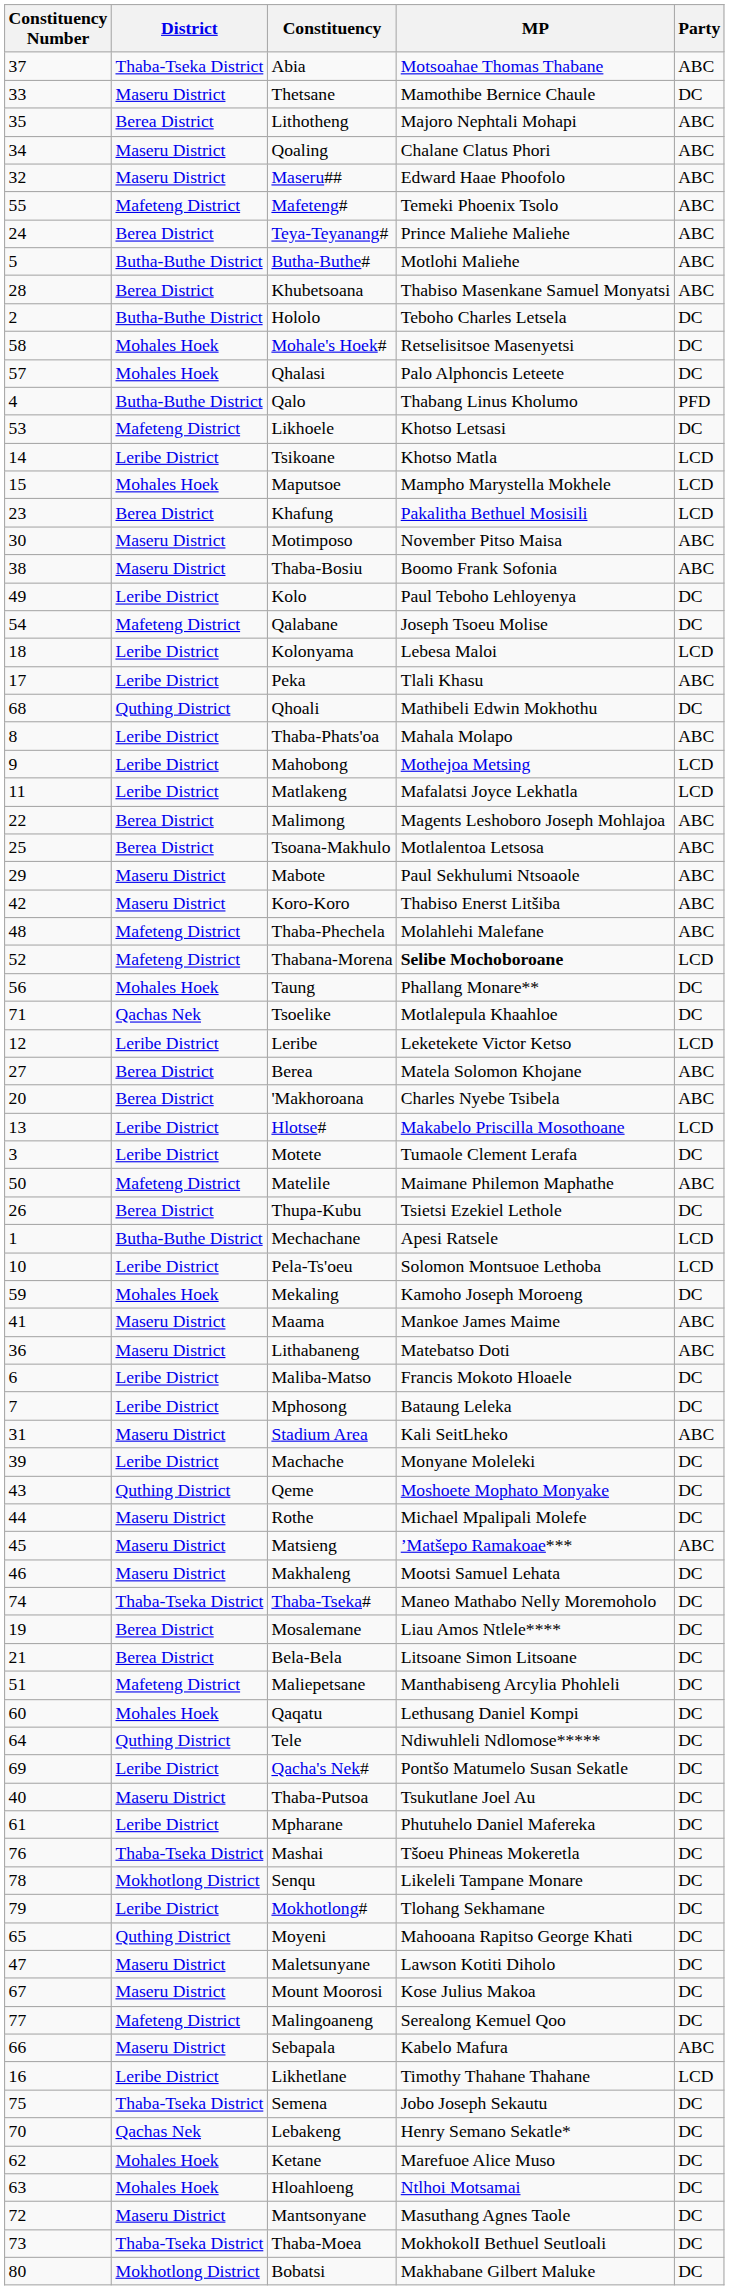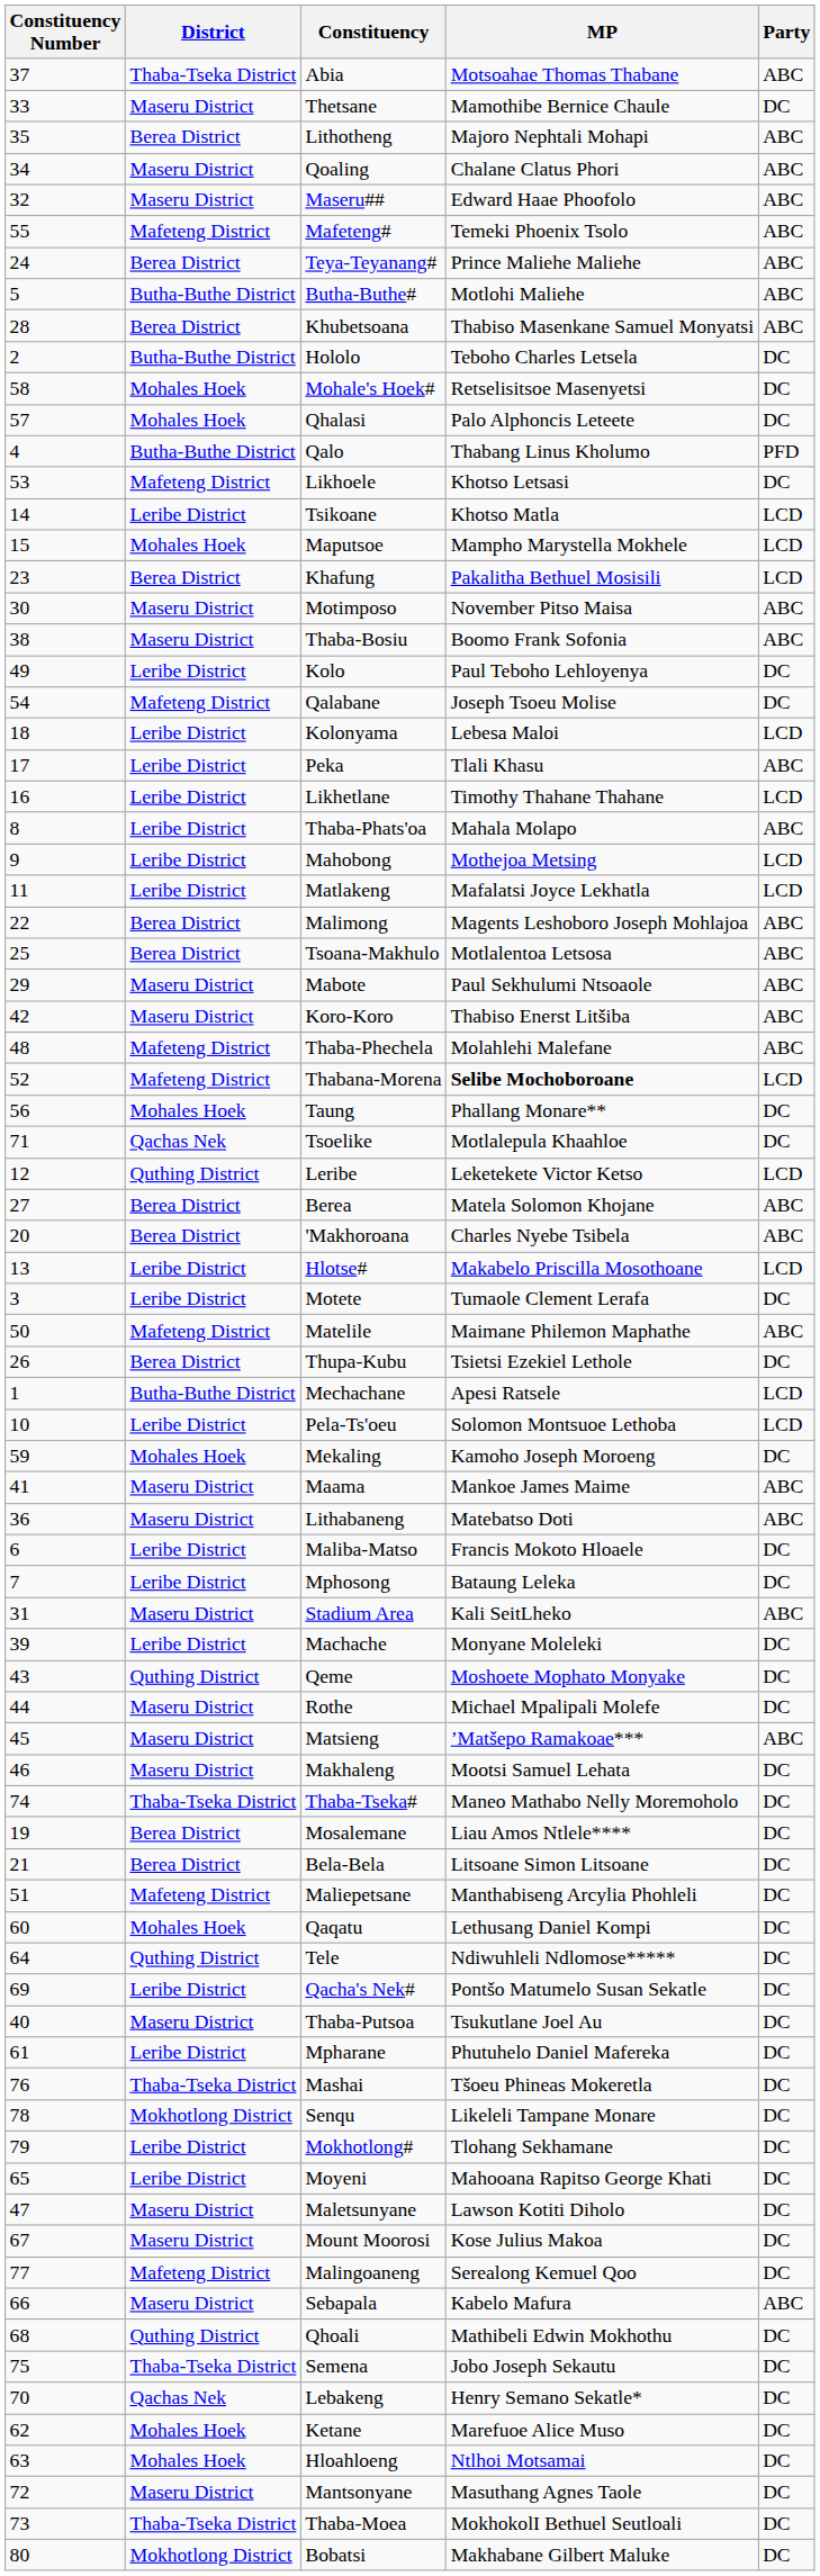 <table class="wikitable sortable">
 <tr>
 <th>Constituency<br>Number</th>
 <th><a href='#'>District</a></th>
 <th>Constituency</th>
 <th>MP</th>
 <th>Party</th>
 </tr>
 <tr>
 <td>37</td>
 <td><a href='#'>Thaba-Tseka District</a></td>
 <td>Abia</td>
 <td><a href='#'>Motsoahae Thomas Thabane</a></td>
 <td>ABC</td>
 </tr>
 <tr>
 <td>33</td>
 <td><a href='#'>Maseru District</a></td>
 <td>Thetsane</td>
 <td>Mamothibe Bernice Chaule</td>
 <td>DC</td>
 </tr>
 <tr>
 <td>35</td>
 <td><a href='#'>Berea District</a></td>
 <td>Lithotheng</td>
 <td>Majoro Nephtali Mohapi</td>
 <td>ABC</td>
 </tr>
 <tr>
 <td>34</td>
 <td><a href='#'>Maseru District</a></td>
 <td>Qoaling</td>
 <td>Chalane Clatus Phori</td>
 <td>ABC</td>
 </tr>
 <tr>
 <td>32</td>
 <td><a href='#'>Maseru District</a></td>
 <td><a href='#'>Maseru</a>##</td>
 <td>Edward Haae Phoofolo</td>
 <td>ABC</td>
 </tr>
 <tr>
 <td>55</td>
 <td><a href='#'>Mafeteng District</a></td>
 <td><a href='#'>Mafeteng</a>#</td>
 <td>Temeki Phoenix Tsolo</td>
 <td>ABC</td>
 </tr>
 <tr>
 <td>24</td>
 <td><a href='#'>Berea District</a></td>
 <td><a href='#'>Teya-Teyanang</a>#</td>
 <td>Prince Maliehe Maliehe</td>
 <td>ABC</td>
 </tr>
 <tr>
 <td>5</td>
 <td><a href='#'>Butha-Buthe District</a></td>
 <td><a href='#'>Butha-Buthe</a>#</td>
 <td>Motlohi Maliehe</td>
 <td>ABC</td>
 </tr>
 <tr>
 <td>28</td>
 <td><a href='#'>Berea District</a></td>
 <td>Khubetsoana</td>
 <td>Thabiso Masenkane Samuel Monyatsi</td>
 <td>ABC</td>
 </tr>
 <tr>
 <td>2</td>
 <td><a href='#'>Butha-Buthe District</a></td>
 <td>Hololo</td>
 <td>Teboho Charles Letsela</td>
 <td>DC</td>
 </tr>
 <tr>
 <td>58</td>
 <td><a href='#'>Mohales Hoek</a></td>
 <td><a href='#'>Mohale's Hoek</a>#</td>
 <td>Retselisitsoe Masenyetsi</td>
 <td>DC</td>
 </tr>
 <tr>
 <td>57</td>
 <td><a href='#'>Mohales Hoek</a></td>
 <td>Qhalasi</td>
 <td>Palo Alphoncis Leteete</td>
 <td>DC</td>
 </tr>
 <tr>
 <td>4</td>
 <td><a href='#'>Butha-Buthe District</a></td>
 <td>Qalo</td>
 <td>Thabang Linus Kholumo</td>
 <td>PFD</td>
 </tr>
 <tr>
 <td>53</td>
 <td><a href='#'>Mafeteng District</a></td>
 <td>Likhoele</td>
 <td>Khotso Letsasi</td>
 <td>DC</td>
 </tr>
 <tr>
 <td>14</td>
 <td><a href='#'>Leribe District</a></td>
 <td>Tsikoane</td>
 <td>Khotso Matla</td>
 <td>LCD</td>
 </tr>
 <tr>
 <td>15</td>
 <td><a href='#'>Mohales Hoek</a></td>
 <td>Maputsoe</td>
 <td>Mampho Marystella Mokhele</td>
 <td>LCD</td>
 </tr>
 <tr>
 <td>23</td>
 <td><a href='#'>Berea District</a></td>
 <td>Khafung</td>
 <td><a href='#'>Pakalitha Bethuel Mosisili</a></td>
 <td>LCD</td>
 </tr>
 <tr>
 <td>30</td>
 <td><a href='#'>Maseru District</a></td>
 <td>Motimposo</td>
 <td>November Pitso Maisa</td>
 <td>ABC</td>
 </tr>
 <tr>
 <td>38</td>
 <td><a href='#'>Maseru District</a></td>
 <td>Thaba-Bosiu</td>
 <td>Boomo Frank Sofonia</td>
 <td>ABC</td>
 </tr>
 <tr>
 <td>49</td>
 <td><a href='#'>Leribe District</a></td>
 <td>Kolo</td>
 <td>Paul Teboho Lehloyenya</td>
 <td>DC</td>
 </tr>
 <tr>
 <td>54</td>
 <td><a href='#'>Mafeteng District</a></td>
 <td>Qalabane</td>
 <td>Joseph Tsoeu Molise</td>
 <td>DC</td>
 </tr>
 <tr>
 <td>18</td>
 <td><a href='#'>Leribe District</a></td>
 <td>Kolonyama</td>
 <td>Lebesa Maloi</td>
 <td>LCD</td>
 </tr>
 <tr>
 <td>17</td>
 <td><a href='#'>Leribe District</a></td>
 <td>Peka</td>
 <td>Tlali Khasu</td>
 <td>ABC</td>
 </tr>
 <tr>
-<td>68</td>
-<td><a href='#'>Quthing District</a></td>
-<td>Qhoali</td>
-<td>Mathibeli Edwin Mokhothu</td>
-<td>DC</td>
+<td>16</td>
+<td><a href='#'>Leribe District</a></td>
+<td>Likhetlane</td>
+<td>Timothy Thahane Thahane</td>
+<td>LCD</td>
 </tr>
 <tr>
 <td>8</td>
 <td><a href='#'>Leribe District</a></td>
 <td>Thaba-Phats'oa</td>
 <td>Mahala Molapo</td>
 <td>ABC</td>
 </tr>
 <tr>
 <td>9</td>
 <td><a href='#'>Leribe District</a></td>
 <td>Mahobong</td>
 <td><a href='#'>Mothejoa Metsing</a></td>
 <td>LCD</td>
 </tr>
 <tr>
 <td>11</td>
 <td><a href='#'>Leribe District</a></td>
 <td>Matlakeng</td>
 <td>Mafalatsi Joyce Lekhatla</td>
 <td>LCD</td>
 </tr>
 <tr>
 <td>22</td>
 <td><a href='#'>Berea District</a></td>
 <td>Malimong</td>
 <td>Magents Leshoboro Joseph Mohlajoa</td>
 <td>ABC</td>
 </tr>
 <tr>
 <td>25</td>
 <td><a href='#'>Berea District</a></td>
 <td>Tsoana-Makhulo</td>
 <td>Motlalentoa Letsosa</td>
 <td>ABC</td>
 </tr>
 <tr>
 <td>29</td>
 <td><a href='#'>Maseru District</a></td>
 <td>Mabote</td>
 <td>Paul Sekhulumi Ntsoaole</td>
 <td>ABC</td>
 </tr>
 <tr>
 <td>42</td>
 <td><a href='#'>Maseru District</a></td>
 <td>Koro-Koro</td>
 <td>Thabiso Enerst Litšiba</td>
 <td>ABC</td>
 </tr>
 <tr>
 <td>48</td>
 <td><a href='#'>Mafeteng District</a></td>
 <td>Thaba-Phechela</td>
 <td>Molahlehi Malefane</td>
 <td>ABC</td>
 </tr>
 <tr>
 <td>52</td>
 <td><a href='#'>Mafeteng District</a></td>
 <td>Thabana-Morena</td>
 <td><strong>Selibe Mochoboroane</strong></td>
 <td>LCD</td>
 </tr>
 <tr>
 <td>56</td>
 <td><a href='#'>Mohales Hoek</a></td>
 <td>Taung</td>
 <td>Phallang Monare**</td>
 <td>DC</td>
 </tr>
 <tr>
 <td>71</td>
 <td><a href='#'>Qachas Nek</a></td>
 <td>Tsoelike</td>
 <td>Motlalepula Khaahloe</td>
 <td>DC</td>
 </tr>
 <tr>
 <td>12</td>
-<td><a href='#'>Leribe District</a></td>
+<td><a href='#'>Quthing District</a></td>
 <td>Leribe</td>
 <td>Leketekete Victor Ketso</td>
 <td>LCD</td>
 </tr>
 <tr>
 <td>27</td>
 <td><a href='#'>Berea District</a></td>
 <td>Berea</td>
 <td>Matela Solomon Khojane</td>
 <td>ABC</td>
 </tr>
 <tr>
 <td>20</td>
 <td><a href='#'>Berea District</a></td>
 <td>'Makhoroana</td>
 <td>Charles Nyebe Tsibela</td>
 <td>ABC</td>
 </tr>
 <tr>
 <td>13</td>
 <td><a href='#'>Leribe District</a></td>
 <td><a href='#'>Hlotse</a>#</td>
 <td><a href='#'>Makabelo Priscilla Mosothoane</a></td>
 <td>LCD</td>
 </tr>
 <tr>
 <td>3</td>
 <td><a href='#'>Leribe District</a></td>
 <td>Motete</td>
 <td>Tumaole Clement Lerafa</td>
 <td>DC</td>
 </tr>
 <tr>
 <td>50</td>
 <td><a href='#'>Mafeteng District</a></td>
 <td>Matelile</td>
 <td>Maimane Philemon Maphathe</td>
 <td>ABC</td>
 </tr>
 <tr>
 <td>26</td>
 <td><a href='#'>Berea District</a></td>
 <td>Thupa-Kubu</td>
 <td>Tsietsi Ezekiel Lethole</td>
 <td>DC</td>
 </tr>
 <tr>
 <td>1</td>
 <td><a href='#'>Butha-Buthe District</a></td>
 <td>Mechachane</td>
 <td>Apesi Ratsele</td>
 <td>LCD</td>
 </tr>
 <tr>
 <td>10</td>
 <td><a href='#'>Leribe District</a></td>
 <td>Pela-Ts'oeu</td>
 <td>Solomon Montsuoe Lethoba</td>
 <td>LCD</td>
 </tr>
 <tr>
 <td>59</td>
 <td><a href='#'>Mohales Hoek</a></td>
 <td>Mekaling</td>
 <td>Kamoho Joseph Moroeng</td>
 <td>DC</td>
 </tr>
 <tr>
 <td>41</td>
 <td><a href='#'>Maseru District</a></td>
 <td>Maama</td>
 <td>Mankoe James Maime</td>
 <td>ABC</td>
 </tr>
 <tr>
 <td>36</td>
 <td><a href='#'>Maseru District</a></td>
 <td>Lithabaneng</td>
 <td>Matebatso Doti</td>
 <td>ABC</td>
 </tr>
 <tr>
 <td>6</td>
 <td><a href='#'>Leribe District</a></td>
 <td>Maliba-Matso</td>
 <td>Francis Mokoto Hloaele</td>
 <td>DC</td>
 </tr>
 <tr>
 <td>7</td>
 <td><a href='#'>Leribe District</a></td>
 <td>Mphosong</td>
 <td>Bataung Leleka</td>
 <td>DC</td>
 </tr>
 <tr>
 <td>31</td>
 <td><a href='#'>Maseru District</a></td>
 <td><a href='#'>Stadium Area</a></td>
 <td>Kali SeitLheko</td>
 <td>ABC</td>
 </tr>
 <tr>
 <td>39</td>
 <td><a href='#'>Leribe District</a></td>
 <td>Machache</td>
 <td>Monyane Moleleki</td>
 <td>DC</td>
 </tr>
 <tr>
 <td>43</td>
 <td><a href='#'>Quthing District</a></td>
 <td>Qeme</td>
 <td><a href='#'>Moshoete Mophato Monyake</a></td>
 <td>DC</td>
 </tr>
 <tr>
 <td>44</td>
 <td><a href='#'>Maseru District</a></td>
 <td>Rothe</td>
 <td>Michael Mpalipali Molefe</td>
 <td>DC</td>
 </tr>
 <tr>
 <td>45</td>
 <td><a href='#'>Maseru District</a></td>
 <td>Matsieng</td>
 <td><a href='#'>’Matšepo Ramakoae</a>***</td>
 <td>ABC</td>
 </tr>
 <tr>
 <td>46</td>
 <td><a href='#'>Maseru District</a></td>
 <td>Makhaleng</td>
 <td>Mootsi Samuel Lehata</td>
 <td>DC</td>
 </tr>
 <tr>
 <td>74</td>
 <td><a href='#'>Thaba-Tseka District</a></td>
 <td><a href='#'>Thaba-Tseka</a>#</td>
 <td>Maneo Mathabo Nelly Moremoholo</td>
 <td>DC</td>
 </tr>
 <tr>
 <td>19</td>
 <td><a href='#'>Berea District</a></td>
 <td>Mosalemane</td>
 <td>Liau Amos Ntlele****</td>
 <td>DC</td>
 </tr>
 <tr>
 <td>21</td>
 <td><a href='#'>Berea District</a></td>
 <td>Bela-Bela</td>
 <td>Litsoane Simon Litsoane</td>
 <td>DC</td>
 </tr>
 <tr>
 <td>51</td>
 <td><a href='#'>Mafeteng District</a></td>
 <td>Maliepetsane</td>
 <td>Manthabiseng Arcylia Phohleli</td>
 <td>DC</td>
 </tr>
 <tr>
 <td>60</td>
 <td><a href='#'>Mohales Hoek</a></td>
 <td>Qaqatu</td>
 <td>Lethusang Daniel Kompi</td>
 <td>DC</td>
 </tr>
 <tr>
 <td>64</td>
 <td><a href='#'>Quthing District</a></td>
 <td>Tele</td>
 <td>Ndiwuhleli Ndlomose*****</td>
 <td>DC</td>
 </tr>
 <tr>
 <td>69</td>
 <td><a href='#'>Leribe District</a></td>
 <td><a href='#'>Qacha's Nek</a>#</td>
 <td>Pontšo Matumelo Susan Sekatle</td>
 <td>DC</td>
 </tr>
 <tr>
 <td>40</td>
 <td><a href='#'>Maseru District</a></td>
 <td>Thaba-Putsoa</td>
 <td>Tsukutlane Joel Au</td>
 <td>DC</td>
 </tr>
 <tr>
 <td>61</td>
 <td><a href='#'>Leribe District</a></td>
 <td>Mpharane</td>
 <td>Phutuhelo Daniel Mafereka</td>
 <td>DC</td>
 </tr>
 <tr>
 <td>76</td>
 <td><a href='#'>Thaba-Tseka District</a></td>
 <td>Mashai</td>
 <td>Tšoeu Phineas Mokeretla</td>
 <td>DC</td>
 </tr>
 <tr>
 <td>78</td>
 <td><a href='#'>Mokhotlong District</a></td>
 <td>Senqu</td>
 <td>Likeleli Tampane Monare</td>
 <td>DC</td>
 </tr>
 <tr>
 <td>79</td>
 <td><a href='#'>Leribe District</a></td>
 <td><a href='#'>Mokhotlong</a>#</td>
 <td>Tlohang Sekhamane</td>
 <td>DC</td>
 </tr>
 <tr>
 <td>65</td>
-<td><a href='#'>Quthing District</a></td>
+<td><a href='#'>Leribe District</a></td>
 <td>Moyeni</td>
 <td>Mahooana Rapitso George Khati</td>
 <td>DC</td>
 </tr>
 <tr>
 <td>47</td>
 <td><a href='#'>Maseru District</a></td>
 <td>Maletsunyane</td>
 <td>Lawson Kotiti Diholo</td>
 <td>DC</td>
 </tr>
 <tr>
 <td>67</td>
 <td><a href='#'>Maseru District</a></td>
 <td>Mount Moorosi</td>
 <td>Kose Julius Makoa</td>
 <td>DC</td>
 </tr>
 <tr>
 <td>77</td>
 <td><a href='#'>Mafeteng District</a></td>
 <td>Malingoaneng</td>
 <td>Serealong Kemuel Qoo</td>
 <td>DC</td>
 </tr>
 <tr>
 <td>66</td>
 <td><a href='#'>Maseru District</a></td>
 <td>Sebapala</td>
 <td>Kabelo Mafura</td>
 <td>ABC</td>
 </tr>
 <tr>
-<td>16</td>
-<td><a href='#'>Leribe District</a></td>
-<td>Likhetlane</td>
-<td>Timothy Thahane Thahane</td>
-<td>LCD</td>
+<td>68</td>
+<td><a href='#'>Quthing District</a></td>
+<td>Qhoali</td>
+<td>Mathibeli Edwin Mokhothu</td>
+<td>DC</td>
 </tr>
 <tr>
 <td>75</td>
 <td><a href='#'>Thaba-Tseka District</a></td>
 <td>Semena</td>
 <td>Jobo Joseph Sekautu</td>
 <td>DC</td>
 </tr>
 <tr>
 <td>70</td>
 <td><a href='#'>Qachas Nek</a></td>
 <td>Lebakeng</td>
 <td>Henry Semano Sekatle*</td>
 <td>DC</td>
 </tr>
 <tr>
 <td>62</td>
 <td><a href='#'>Mohales Hoek</a></td>
 <td>Ketane</td>
 <td>Marefuoe Alice Muso</td>
 <td>DC</td>
 </tr>
 <tr>
 <td>63</td>
 <td><a href='#'>Mohales Hoek</a></td>
 <td>Hloahloeng</td>
 <td><a href='#'>Ntlhoi Motsamai</a></td>
 <td>DC</td>
 </tr>
 <tr>
 <td>72</td>
 <td><a href='#'>Maseru District</a></td>
 <td>Mantsonyane</td>
 <td>Masuthang Agnes Taole</td>
 <td>DC</td>
 </tr>
 <tr>
 <td>73</td>
 <td><a href='#'>Thaba-Tseka District</a></td>
 <td>Thaba-Moea</td>
 <td>MokhokolI Bethuel Seutloali</td>
 <td>DC</td>
 </tr>
 <tr>
 <td>80</td>
 <td><a href='#'>Mokhotlong District</a></td>
 <td>Bobatsi</td>
 <td>Makhabane Gilbert Maluke</td>
 <td>DC</td>
 </tr>
 </table>
